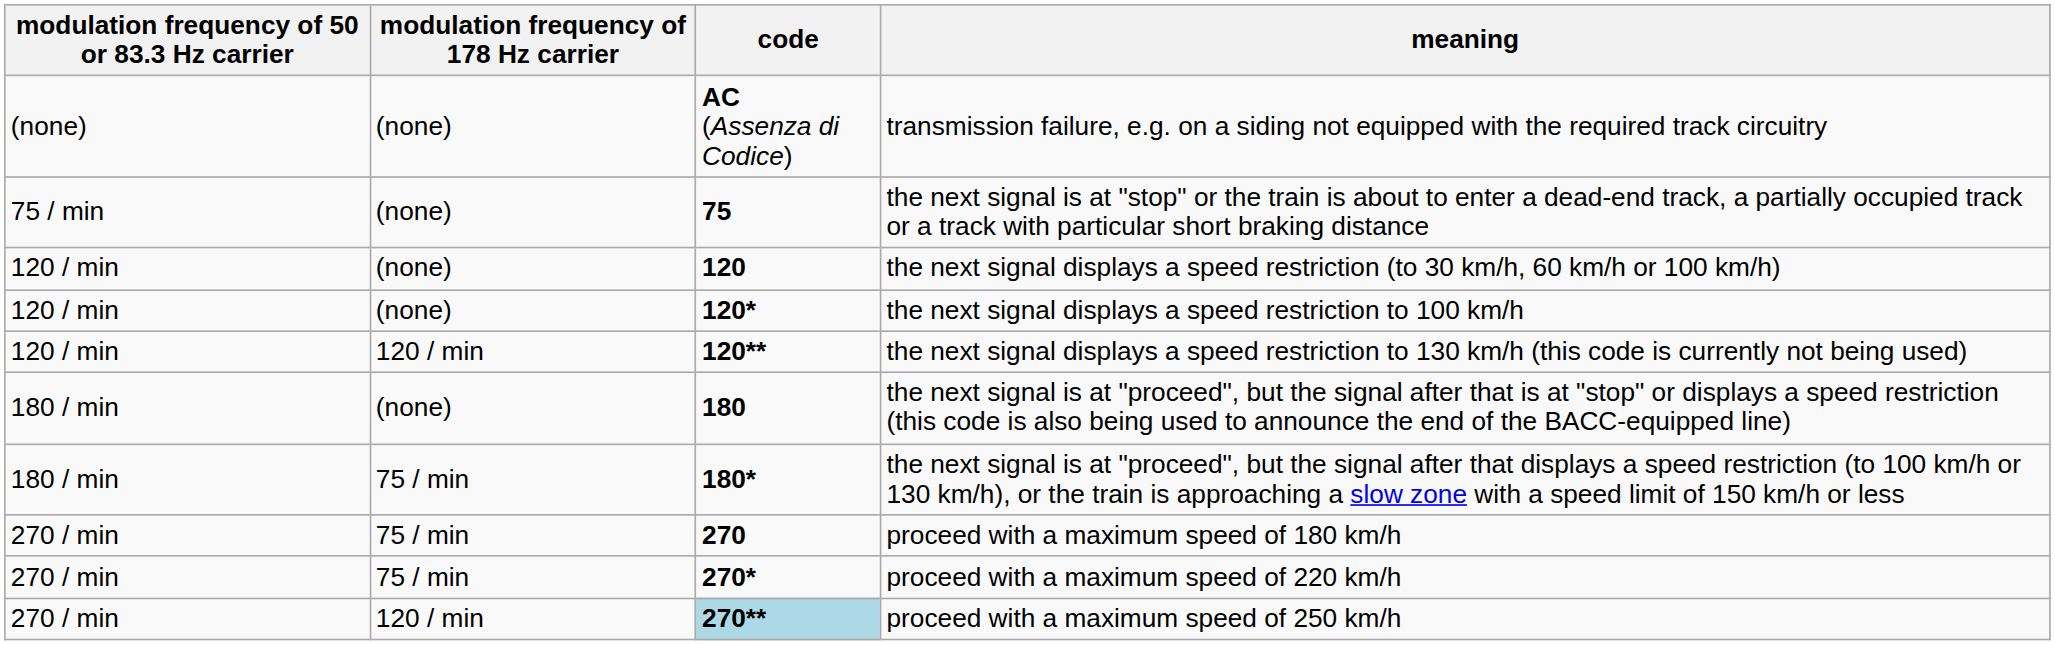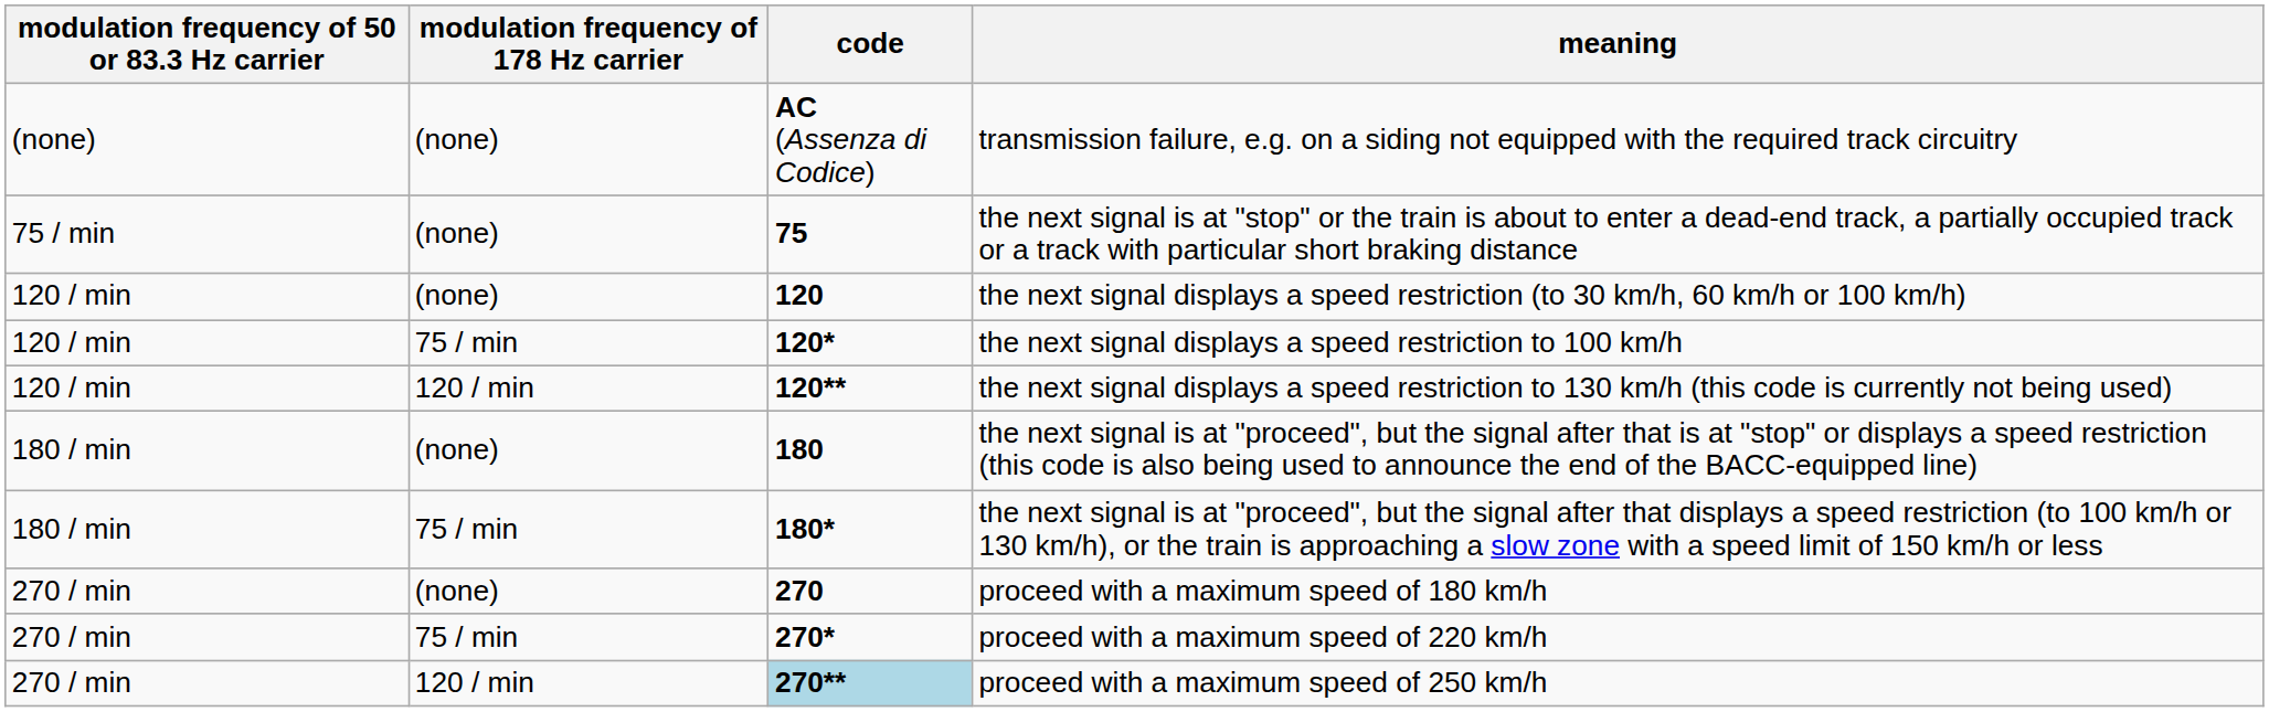 <table class="wikitable">
 <tr>
 <th>modulation frequency of 50 or 83.3 Hz carrier</th>
 <th>modulation frequency of 178 Hz carrier</th>
 <th>code</th>
 <th>meaning</th>
 </tr>
 <tr>
 <td>(none)</td>
 <td>(none)</td>
 <td><strong>AC</strong><br>(<em>Assenza di Codice</em>)</td>
 <td>transmission failure, e.g. on a siding not equipped with the required track circuitry</td>
 </tr>
 <tr>
 <td>75 / min</td>
 <td>(none)</td>
 <td><strong>75</strong></td>
 <td>the next signal is at "stop" or the train is about to enter a dead-end track, a partially occupied track or a track with particular short braking distance</td>
 </tr>
 <tr>
 <td>120 / min</td>
 <td>(none)</td>
 <td><strong>120</strong></td>
 <td>the next signal displays a speed restriction (to 30 km/h, 60 km/h or 100 km/h)</td>
 </tr>
 <tr>
 <td>120 / min</td>
-<td>(none)</td>
+<td>75 / min</td>
 <td><strong>120*</strong></td>
 <td>the next signal displays a speed restriction to 100 km/h</td>
 </tr>
 <tr>
 <td>120 / min</td>
 <td>120 / min</td>
 <td><strong>120**</strong></td>
 <td>the next signal displays a speed restriction to 130 km/h (this code is currently not being used)</td>
 </tr>
 <tr>
 <td>180 / min</td>
 <td>(none)</td>
 <td><strong>180</strong></td>
 <td>the next signal is at "proceed", but the signal after that is at "stop" or displays a speed restriction (this code is also being used to announce the end of the BACC-equipped line)</td>
 </tr>
 <tr>
 <td>180 / min</td>
 <td>75 / min</td>
 <td><strong>180*</strong></td>
 <td>the next signal is at "proceed", but the signal after that displays a speed restriction (to 100 km/h or 130 km/h), or the train is approaching a <a href='#'>slow zone</a> with a speed limit of 150 km/h or less</td>
 </tr>
 <tr>
 <td>270 / min</td>
-<td>75 / min</td>
+<td>(none)</td>
 <td><strong>270</strong></td>
 <td>proceed with a maximum speed of 180 km/h</td>
 </tr>
 <tr>
 <td>270 / min</td>
 <td>75 / min</td>
 <td><strong>270*</strong></td>
 <td>proceed with a maximum speed of 220 km/h</td>
 </tr>
 <tr>
 <td>270 / min</td>
 <td>120 / min</td>
 <td style="background: lightblue;"><strong>270**</strong></td>
 <td>proceed with a maximum speed of 250 km/h</td>
 </tr>
 </table>
